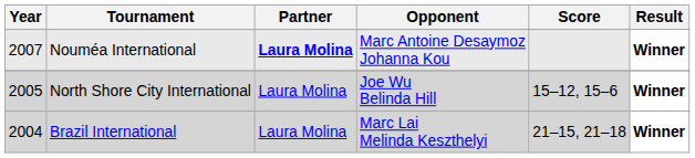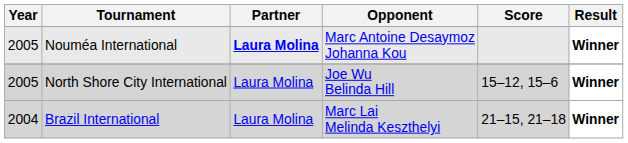 <table class="sortable wikitable" style="font-size: 90%;">
 <tr>
 <th>Year</th>
 <th>Tournament</th>
 <th>Partner</th>
 <th>Opponent</th>
 <th>Score</th>
 <th>Result</th>
 </tr>
 <tr>
 </tr>
 <tr style="background:#E9E9E9">
-<td align="center">2007</td>
+<td align="center">2005</td>
 <td align="left">Nouméa International</td>
 <td align="left"><strong> <a href='#'>Laura Molina</a></strong></td>
 <td align="left"> <a href='#'>Marc Antoine Desaymoz</a><br> <a href='#'>Johanna Kou</a></td>
 <td align="left"></td>
 <td style="text-align:left; background:white"> <strong>Winner</strong></td>
 </tr>
 <tr>
 </tr>
 <tr style="background:#D5D5D5">
 <td align="center">2005</td>
 <td align="left">North Shore City International</td>
 <td align="left"> <a href='#'>Laura Molina</a></td>
 <td align="left"> <a href='#'>Joe Wu</a><br> <a href='#'>Belinda Hill</a></td>
 <td align="left">15–12, 15–6</td>
 <td style="text-align:left; background:white"> <strong>Winner</strong></td>
 </tr>
 <tr>
 </tr>
 <tr style="background:#D5D5D5">
 <td align="center">2004</td>
 <td align="left"><a href='#'>Brazil International</a></td>
 <td align="left"> <a href='#'>Laura Molina</a></td>
 <td align="left"> <a href='#'>Marc Lai</a><br> <a href='#'>Melinda Keszthelyi</a></td>
 <td align="left">21–15, 21–18</td>
 <td style="text-align:left; background:white"> <strong>Winner</strong></td>
 </tr>
 </table>
